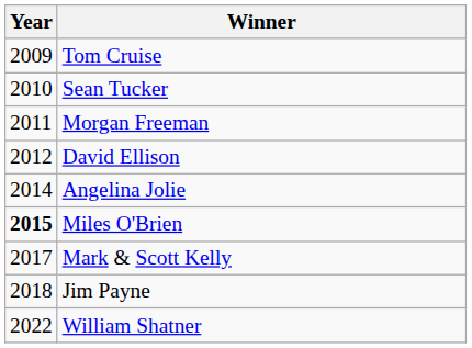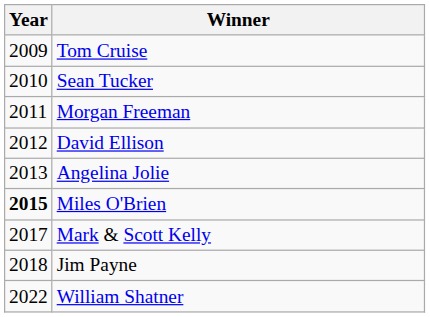 <table class="wikitable" style="text-align:left">
 <tr>
 <th style="width:20px;">Year</th>
 <th style="width:300px;">Winner</th>
 </tr>
 <tr>
 <td>2009</td>
 <td><a href='#'>Tom Cruise</a></td>
 </tr>
 <tr>
 <td>2010</td>
 <td><a href='#'>Sean Tucker</a></td>
 </tr>
 <tr>
 <td>2011</td>
 <td><a href='#'>Morgan Freeman</a></td>
 </tr>
 <tr>
 <td>2012</td>
 <td><a href='#'>David Ellison</a></td>
 </tr>
 <tr>
-<td>2014</td>
+<td>2013</td>
 <td><a href='#'>Angelina Jolie</a></td>
 </tr>
 <tr>
 <td><strong>2015</strong></td>
 <td><a href='#'>Miles O'Brien</a></td>
 </tr>
 <tr>
 <td>2017</td>
 <td><a href='#'>Mark</a> & <a href='#'>Scott Kelly</a></td>
 </tr>
 <tr>
 <td>2018</td>
 <td>Jim Payne</td>
 </tr>
 <tr>
 <td>2022</td>
 <td><a href='#'>William Shatner</a></td>
 </tr>
 </table>
